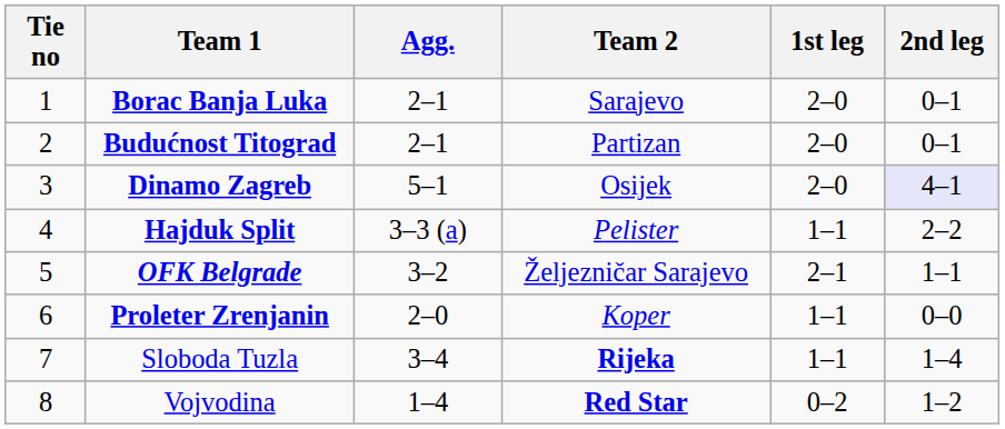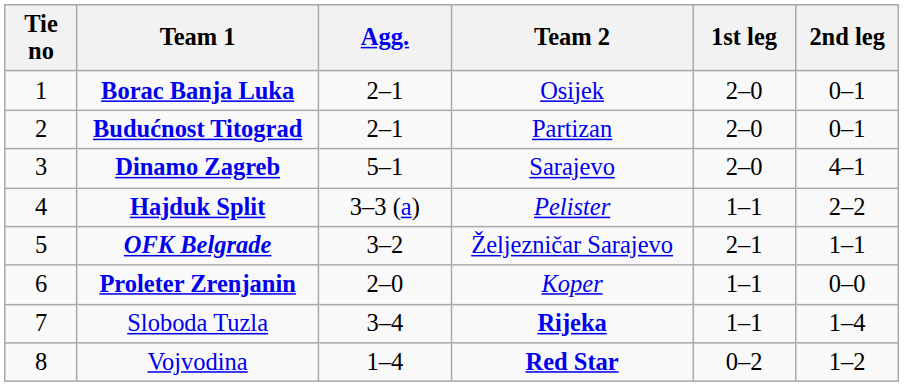 <table class="wikitable" style="text-align: center">
 <tr>
 <th width=40>Tie no</th>
 <th width=150>Team 1</th>
 <th width=80><a href='#'>Agg.</a></th>
 <th width=150>Team 2</th>
 <th width=60>1st leg</th>
 <th width=60>2nd leg</th>
 </tr>
 <tr>
 <td>1</td>
 <td><strong><a href='#'>Borac Banja Luka</a></strong></td>
 <td>2–1</td>
-<td><a href='#'>Sarajevo</a></td>
+<td><a href='#'>Osijek</a></td>
 <td>2–0</td>
 <td>0–1</td>
 </tr>
 <tr>
 <td>2</td>
 <td><strong><a href='#'>Budućnost Titograd</a></strong></td>
 <td>2–1</td>
 <td><a href='#'>Partizan</a></td>
 <td>2–0</td>
 <td>0–1</td>
 </tr>
 <tr>
 <td>3</td>
 <td><strong><a href='#'>Dinamo Zagreb</a></strong></td>
 <td>5–1</td>
-<td><a href='#'>Osijek</a></td>
+<td><a href='#'>Sarajevo</a></td>
 <td>2–0</td>
-<td style="background: lavender;">4–1</td>
+<td>4–1</td>
 </tr>
 <tr>
 <td>4</td>
 <td><strong><a href='#'>Hajduk Split</a></strong></td>
 <td>3–3 (<a href='#'>a</a>)</td>
 <td><em><a href='#'>Pelister</a></em></td>
 <td>1–1</td>
 <td>2–2</td>
 </tr>
 <tr>
 <td>5</td>
 <td><strong><em><a href='#'>OFK Belgrade</a></em></strong></td>
 <td>3–2</td>
 <td><a href='#'>Željezničar Sarajevo</a></td>
 <td>2–1</td>
 <td>1–1</td>
 </tr>
 <tr>
 <td>6</td>
 <td><strong><a href='#'>Proleter Zrenjanin</a></strong></td>
 <td>2–0</td>
 <td><em><a href='#'>Koper</a></em></td>
 <td>1–1</td>
 <td>0–0</td>
 </tr>
 <tr>
 <td>7</td>
 <td><a href='#'>Sloboda Tuzla</a></td>
 <td>3–4</td>
 <td><strong><a href='#'>Rijeka</a></strong></td>
 <td>1–1</td>
 <td>1–4</td>
 </tr>
 <tr>
 <td>8</td>
 <td><a href='#'>Vojvodina</a></td>
 <td>1–4</td>
 <td><strong><a href='#'>Red Star</a></strong></td>
 <td>0–2</td>
 <td>1–2</td>
 </tr>
 </table>
